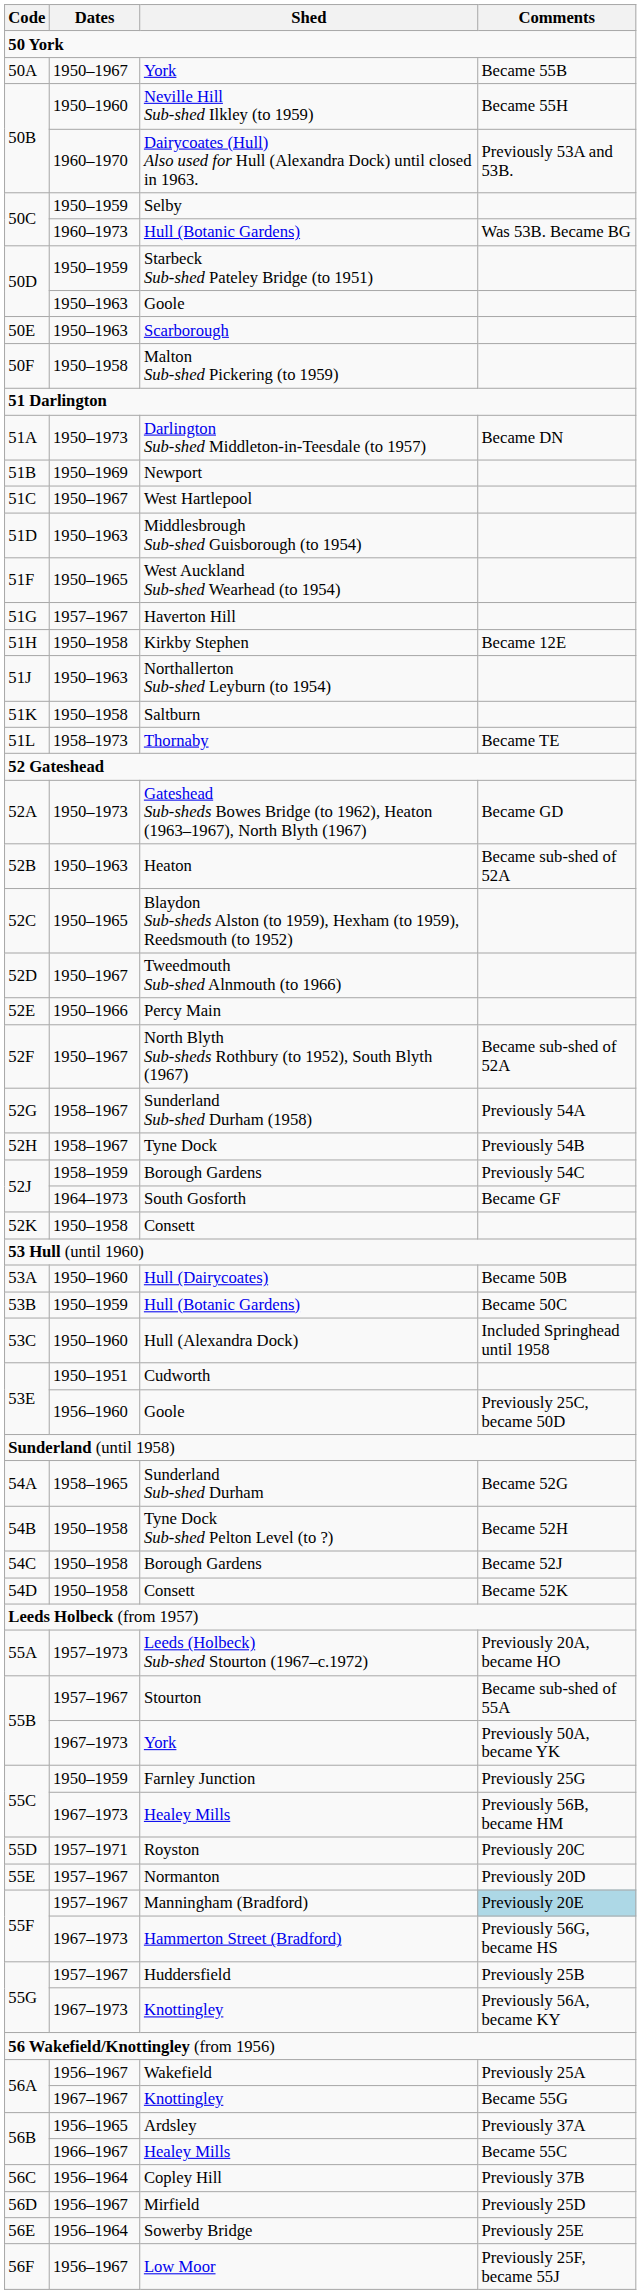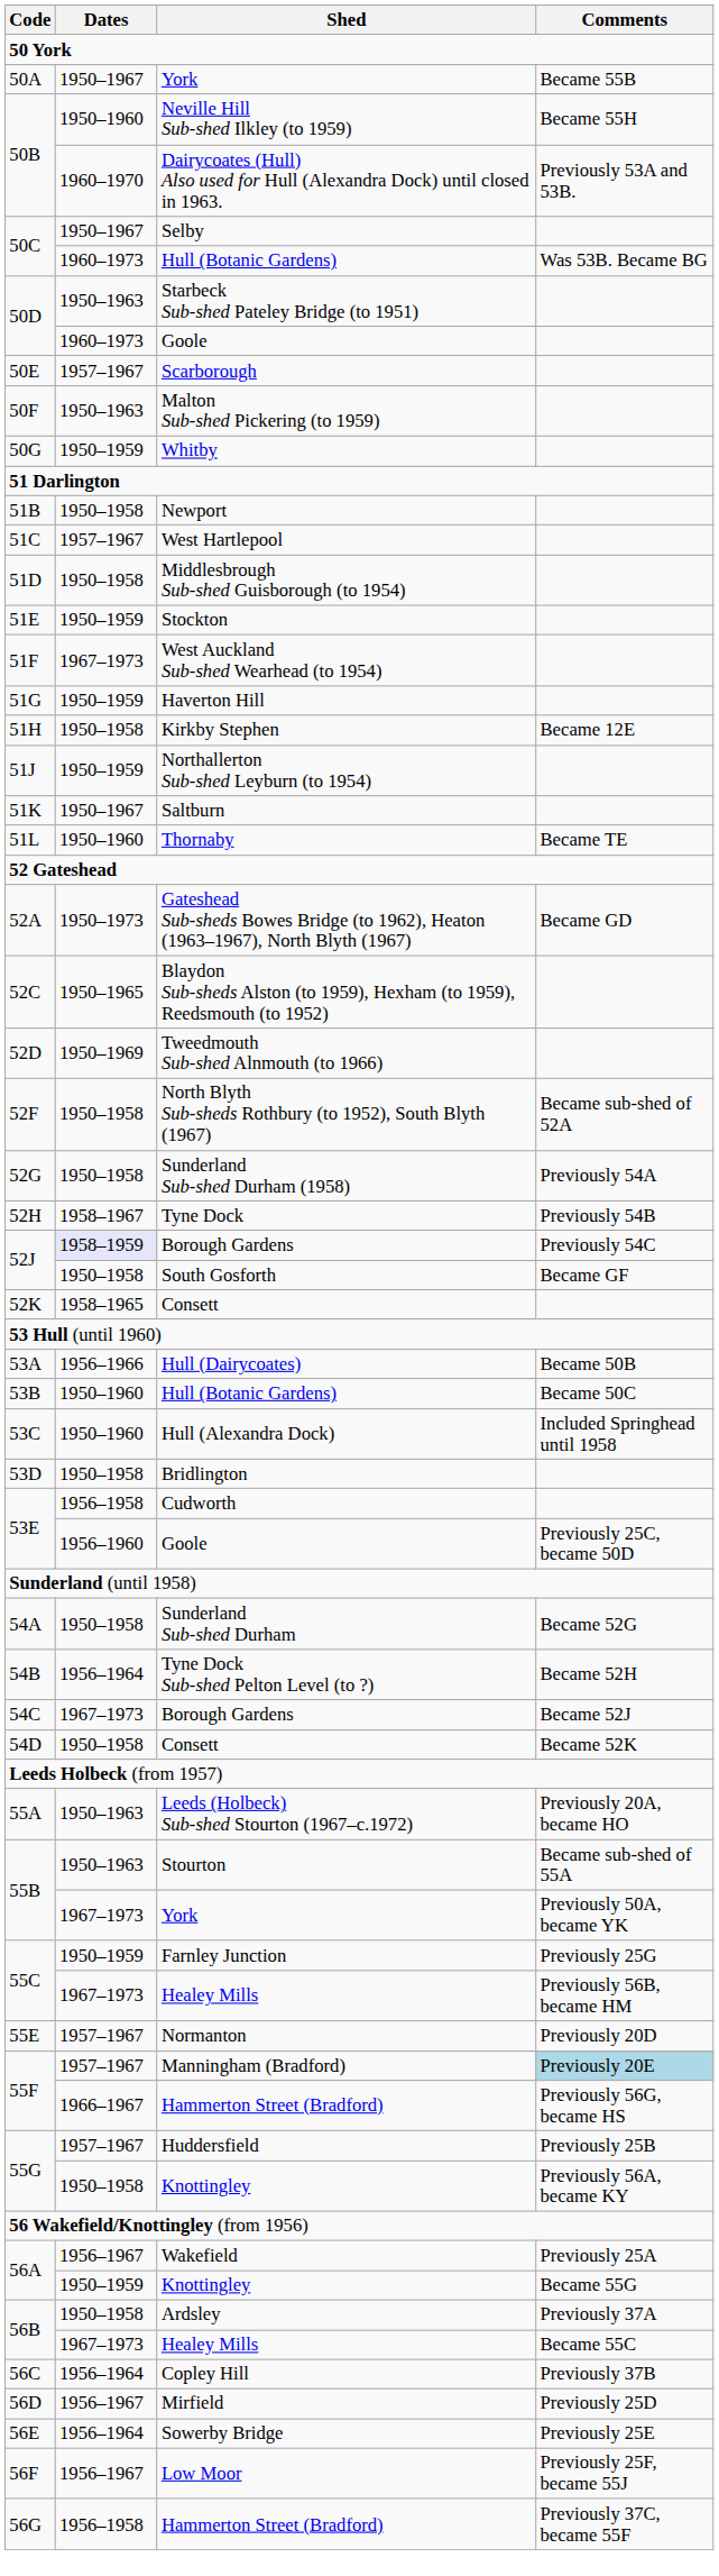 <table class="wikitable" align="center">
 <tr>
 <th>Code</th>
 <th width=80>Dates</th>
 <th>Shed</th>
 <th>Comments</th>
 </tr>
 <tr>
 <td colspan=4><strong>50 York</strong></td>
 </tr>
 <tr>
 <td>50A</td>
 <td>1950–1967</td>
 <td><a href='#'>York</a></td>
 <td>Became 55B</td>
 </tr>
 <tr>
 <td rowspan=2>50B</td>
 <td>1950–1960</td>
 <td><a href='#'>Neville Hill</a> <br><em>Sub-shed</em> Ilkley (to 1959)</td>
 <td>Became 55H</td>
 </tr>
 <tr>
 <td>1960–1970</td>
 <td><a href='#'>Dairycoates (Hull)</a><br><em>Also used for</em> Hull (Alexandra Dock) until closed in 1963.</td>
 <td>Previously 53A and 53B.</td>
 </tr>
 <tr>
 <td rowspan=2>50C</td>
-<td>1950–1959</td>
+<td>1950–1967</td>
 <td>Selby</td>
 <td></td>
 </tr>
 <tr>
 <td>1960–1973</td>
 <td><a href='#'>Hull (Botanic Gardens)</a></td>
 <td>Was 53B. Became BG</td>
 </tr>
 <tr>
 <td rowspan=2>50D</td>
-<td>1950–1959</td>
+<td>1950–1963</td>
 <td>Starbeck<br><em>Sub-shed</em> Pateley Bridge (to 1951)</td>
 <td></td>
 </tr>
 <tr>
-<td>1950–1963</td>
+<td>1960–1973</td>
 <td>Goole</td>
 <td></td>
 </tr>
 <tr>
 <td>50E</td>
-<td>1950–1963</td>
+<td>1957–1967</td>
 <td><a href='#'>Scarborough</a></td>
 <td></td>
 </tr>
 <tr>
 <td>50F</td>
-<td>1950–1958</td>
+<td>1950–1963</td>
 <td>Malton<br><em>Sub-shed</em> Pickering (to 1959)</td>
+<td></td>
+</tr>
+<tr>
+<td>50G</td>
+<td>1950–1959</td>
+<td><a href='#'>Whitby</a></td>
 <td></td>
 </tr>
 <tr>
 <td colspan=4><strong>51 Darlington</strong></td>
 </tr>
 <tr>
-<td>51A</td>
-<td>1950–1973</td>
-<td><a href='#'>Darlington</a><br><em>Sub-shed</em> Middleton-in-Teesdale (to 1957)</td>
-<td>Became DN</td>
-</tr>
-<tr>
 <td>51B</td>
-<td>1950–1969</td>
+<td>1950–1958</td>
 <td>Newport</td>
 <td></td>
 </tr>
 <tr>
 <td>51C</td>
-<td>1950–1967</td>
+<td>1957–1967</td>
 <td>West Hartlepool</td>
 <td></td>
 </tr>
 <tr>
 <td>51D</td>
-<td>1950–1963</td>
+<td>1950–1958</td>
 <td>Middlesbrough<br><em>Sub-shed</em> Guisborough (to 1954)</td>
 <td></td>
 </tr>
 <tr>
+<td>51E</td>
+<td>1950–1959</td>
+<td>Stockton</td>
+<td></td>
+</tr>
+<tr>
 <td>51F</td>
-<td>1950–1965</td>
+<td>1967–1973</td>
 <td>West Auckland<br><em>Sub-shed</em> Wearhead (to 1954)</td>
 <td></td>
 </tr>
 <tr>
 <td>51G</td>
-<td>1957–1967</td>
+<td>1950–1959</td>
 <td>Haverton Hill</td>
 <td></td>
 </tr>
 <tr>
 <td>51H</td>
 <td>1950–1958</td>
 <td>Kirkby Stephen</td>
 <td>Became 12E</td>
 </tr>
 <tr>
 <td>51J</td>
-<td>1950–1963</td>
+<td>1950–1959</td>
 <td>Northallerton<br><em>Sub-shed</em> Leyburn (to 1954)</td>
 <td></td>
 </tr>
 <tr>
 <td>51K</td>
-<td>1950–1958</td>
+<td>1950–1967</td>
 <td>Saltburn</td>
 <td></td>
 </tr>
 <tr>
 <td>51L</td>
-<td>1958–1973</td>
+<td>1950–1960</td>
 <td><a href='#'>Thornaby</a></td>
 <td>Became TE</td>
 </tr>
 <tr>
 <td colspan=4><strong>52 Gateshead</strong></td>
 </tr>
 <tr>
 <td>52A</td>
 <td>1950–1973</td>
 <td><a href='#'>Gateshead</a> <br><em>Sub-sheds</em> Bowes Bridge (to 1962), Heaton (1963–1967), North Blyth (1967)</td>
 <td>Became GD</td>
 </tr>
 <tr>
-<td>52B</td>
-<td>1950–1963</td>
-<td>Heaton</td>
-<td>Became sub-shed of 52A</td>
-</tr>
-<tr>
 <td>52C</td>
 <td>1950–1965</td>
 <td>Blaydon<br><em>Sub-sheds</em> Alston (to 1959), Hexham (to 1959), Reedsmouth (to 1952)</td>
 <td></td>
 </tr>
 <tr>
 <td>52D</td>
-<td>1950–1967</td>
+<td>1950–1969</td>
 <td>Tweedmouth<br><em>Sub-shed</em> Alnmouth (to 1966)</td>
 <td></td>
 </tr>
 <tr>
-<td>52E</td>
-<td>1950–1966</td>
-<td>Percy Main</td>
-<td></td>
-</tr>
-<tr>
 <td>52F</td>
-<td>1950–1967</td>
+<td>1950–1958</td>
 <td>North Blyth<br><em>Sub-sheds</em> Rothbury (to 1952), South Blyth (1967)</td>
 <td>Became sub-shed of 52A</td>
 </tr>
 <tr>
 <td>52G</td>
-<td>1958–1967</td>
+<td>1950–1958</td>
 <td>Sunderland <br><em>Sub-shed</em> Durham (1958)</td>
 <td>Previously 54A</td>
 </tr>
 <tr>
 <td>52H</td>
 <td>1958–1967</td>
 <td>Tyne Dock</td>
 <td>Previously 54B</td>
 </tr>
 <tr>
 <td rowspan=2>52J</td>
-<td>1958–1959</td>
+<td style="background: lavender;">1958–1959</td>
 <td>Borough Gardens</td>
 <td>Previously 54C</td>
 </tr>
 <tr>
-<td>1964–1973</td>
+<td>1950–1958</td>
 <td>South Gosforth</td>
 <td>Became GF</td>
 </tr>
 <tr>
 <td>52K</td>
-<td>1950–1958</td>
+<td>1958–1965</td>
 <td>Consett</td>
 <td></td>
 </tr>
 <tr>
 <td colspan=4><strong>53 Hull</strong> (until 1960)</td>
 </tr>
 <tr>
 <td>53A</td>
-<td>1950–1960</td>
+<td>1956–1966</td>
 <td><a href='#'>Hull (Dairycoates)</a></td>
 <td>Became 50B</td>
 </tr>
 <tr>
 <td>53B</td>
-<td>1950–1959</td>
+<td>1950–1960</td>
 <td><a href='#'>Hull (Botanic Gardens)</a></td>
 <td>Became 50C</td>
 </tr>
 <tr>
 <td>53C</td>
 <td>1950–1960</td>
 <td>Hull (Alexandra Dock)</td>
 <td>Included Springhead until 1958</td>
 </tr>
 <tr>
+<td>53D</td>
+<td>1950–1958</td>
+<td>Bridlington</td>
+<td></td>
+</tr>
+<tr>
 <td rowspan=2>53E</td>
-<td>1950–1951</td>
+<td>1956–1958</td>
 <td>Cudworth</td>
 <td></td>
 </tr>
 <tr>
 <td>1956–1960</td>
 <td>Goole</td>
 <td>Previously 25C, became 50D</td>
 </tr>
 <tr>
 <td colspan=4><strong>Sunderland</strong> (until 1958)</td>
 </tr>
 <tr>
 <td>54A</td>
-<td>1958–1965</td>
+<td>1950–1958</td>
 <td>Sunderland <br><em>Sub-shed</em> Durham</td>
 <td>Became 52G</td>
 </tr>
 <tr>
 <td>54B</td>
-<td>1950–1958</td>
+<td>1956–1964</td>
 <td>Tyne Dock<br><em>Sub-shed</em> Pelton Level (to ?)</td>
 <td>Became 52H</td>
 </tr>
 <tr>
 <td>54C</td>
-<td>1950–1958</td>
+<td>1967–1973</td>
 <td>Borough Gardens</td>
 <td>Became 52J</td>
 </tr>
 <tr>
 <td>54D</td>
 <td>1950–1958</td>
 <td>Consett</td>
 <td>Became 52K</td>
 </tr>
 <tr>
 <td colspan=4><strong>Leeds Holbeck</strong> (from 1957)</td>
 </tr>
 <tr>
 <td>55A</td>
-<td>1957–1973</td>
+<td>1950–1963</td>
 <td><a href='#'>Leeds (Holbeck)</a><br><em>Sub-shed</em> Stourton (1967–c.1972)</td>
 <td>Previously 20A, became HO</td>
 </tr>
 <tr>
 <td rowspan=2>55B</td>
-<td>1957–1967</td>
+<td>1950–1963</td>
 <td>Stourton</td>
 <td>Became sub-shed of 55A</td>
 </tr>
 <tr>
 <td>1967–1973</td>
 <td><a href='#'>York</a></td>
 <td>Previously 50A, became YK</td>
 </tr>
 <tr>
 <td rowspan=2>55C</td>
 <td>1950–1959</td>
 <td>Farnley Junction</td>
 <td>Previously 25G</td>
 </tr>
 <tr>
 <td>1967–1973</td>
 <td><a href='#'>Healey Mills</a></td>
 <td>Previously 56B, became HM</td>
 </tr>
 <tr>
-<td>55D</td>
-<td>1957–1971</td>
-<td>Royston</td>
-<td>Previously 20C</td>
-</tr>
-<tr>
 <td>55E</td>
 <td>1957–1967</td>
 <td>Normanton</td>
 <td>Previously 20D</td>
 </tr>
 <tr>
 <td rowspan=2>55F</td>
 <td>1957–1967</td>
 <td>Manningham (Bradford)</td>
 <td style="background: lightblue;">Previously 20E</td>
 </tr>
 <tr>
-<td>1967–1973</td>
+<td>1966–1967</td>
 <td><a href='#'>Hammerton Street (Bradford)</a></td>
 <td>Previously 56G, became HS</td>
 </tr>
 <tr>
 <td rowspan=2>55G</td>
 <td>1957–1967</td>
 <td>Huddersfield</td>
 <td>Previously 25B</td>
 </tr>
 <tr>
-<td>1967–1973</td>
+<td>1950–1958</td>
 <td><a href='#'>Knottingley</a></td>
 <td>Previously 56A, became KY</td>
 </tr>
 <tr>
 <td colspan=4><strong>56 Wakefield/Knottingley</strong> (from 1956)</td>
 </tr>
 <tr>
 <td rowspan=2>56A</td>
 <td>1956–1967</td>
 <td>Wakefield</td>
 <td>Previously 25A</td>
 </tr>
 <tr>
-<td>1967–1967</td>
+<td>1950–1959</td>
 <td><a href='#'>Knottingley</a></td>
 <td>Became 55G</td>
 </tr>
 <tr>
 <td rowspan=2>56B</td>
-<td>1956–1965</td>
+<td>1950–1958</td>
 <td>Ardsley</td>
 <td>Previously 37A</td>
 </tr>
 <tr>
-<td>1966–1967</td>
+<td>1967–1973</td>
 <td><a href='#'>Healey Mills</a></td>
 <td>Became 55C</td>
 </tr>
 <tr>
 <td>56C</td>
 <td>1956–1964</td>
 <td>Copley Hill</td>
 <td>Previously 37B</td>
 </tr>
 <tr>
 <td>56D</td>
 <td>1956–1967</td>
 <td>Mirfield</td>
 <td>Previously 25D</td>
 </tr>
 <tr>
 <td>56E</td>
 <td>1956–1964</td>
 <td>Sowerby Bridge</td>
 <td>Previously 25E</td>
 </tr>
 <tr>
 <td>56F</td>
 <td>1956–1967</td>
 <td><a href='#'>Low Moor</a></td>
 <td>Previously 25F, became 55J</td>
 </tr>
+<tr>
+<td>56G</td>
+<td>1956–1958</td>
+<td><a href='#'>Hammerton Street (Bradford)</a></td>
+<td>Previously 37C, became 55F</td>
+</tr>
 </table>
